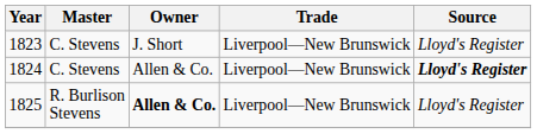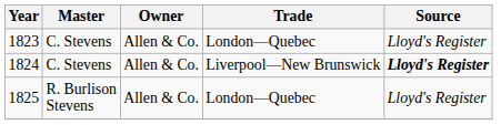 <table class="sortable wikitable">
 <tr>
 <th>Year</th>
 <th>Master</th>
 <th>Owner</th>
 <th>Trade</th>
 <th>Source</th>
 </tr>
 <tr>
 <td>1823</td>
 <td>C. Stevens</td>
-<td>J. Short</td>
-<td>Liverpool—New Brunswick</td>
+<td>Allen & Co.</td>
+<td>London—Quebec</td>
 <td><em>Lloyd's Register</em></td>
 </tr>
 <tr>
 <td>1824</td>
 <td>C. Stevens</td>
 <td>Allen & Co.</td>
 <td>Liverpool—New Brunswick</td>
 <td><strong><em>Lloyd's Register</em></strong></td>
 </tr>
 <tr>
 <td>1825</td>
 <td>R. Burlison<br>Stevens</td>
-<td><strong>Allen & Co.</strong></td>
-<td>Liverpool—New Brunswick</td>
+<td>Allen & Co.</td>
+<td>London—Quebec</td>
 <td><em>Lloyd's Register</em></td>
 </tr>
 <tr>
 </tr>
 </table>
